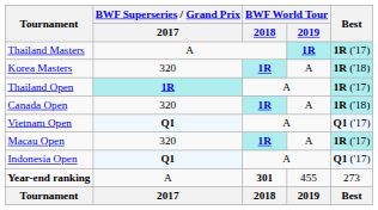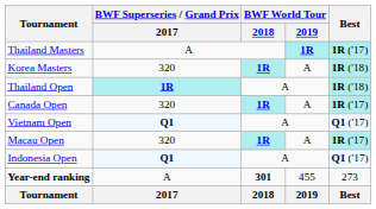 <table style='font-size: 90%; text-align:center;' class='wikitable'>
 <tr>
 <th rowspan="2">Tournament</th>
 <th colspan="1"><strong><a href='#'>BWF Superseries</a> / <a href='#'>Grand Prix</a></strong></th>
 <th colspan="2"><strong><a href='#'>BWF World Tour</a></strong></th>
 <th rowspan="2">Best</th>
 </tr>
 <tr>
 <th>2017</th>
 <th><a href='#'>2018</a></th>
 <th><a href='#'>2019</a></th>
 </tr>
 <tr>
 <td align=left><a href='#'>Thailand Masters</a></td>
 <td colspan="2">A</td>
 <td bgcolor=AFEEEE><a href='#'><strong>1R</strong></a></td>
 <td bgcolor=AFEEEE><strong>1R</strong> ('17)</td>
 </tr>
 <tr>
 <td align=left><a href='#'>Korea Masters</a></td>
 <td>320</td>
 <td bgcolor=AFEEEE><strong><a href='#'>1R</a></strong></td>
 <td>A</td>
 <td bgcolor=AFEEEE><strong>1R</strong> ('18)</td>
 </tr>
 <tr>
 <td align=left><a href='#'>Thailand Open</a></td>
 <td bgcolor=AFEEEE><a href='#'><strong>1R</strong></a></td>
 <td colspan="2">A</td>
-<td bgcolor=AFEEEE><strong>1R</strong> ('17)</td>
+<td bgcolor=AFEEEE><strong>1R</strong> ('18)</td>
 </tr>
 <tr>
 <td align=left><a href='#'>Canada Open</a></td>
 <td>320</td>
 <td bgcolor=AFEEEE><strong><a href='#'>1R</a></strong></td>
 <td>A</td>
-<td bgcolor=AFEEEE><strong>1R</strong> ('18)</td>
+<td bgcolor=AFEEEE><strong>1R</strong> ('17)</td>
 </tr>
 <tr>
 <td align=left><a href='#'>Vietnam Open</a></td>
 <td 2017; bgcolor=F0F8FF><strong>Q1</strong></td>
 <td colspan="2">A</td>
 <td bgcolor=F0F8FF><strong>Q1</strong> ('17)</td>
 </tr>
 <tr>
 <td align=left><a href='#'>Macau Open</a></td>
 <td>320</td>
 <td bgcolor=AFEEEE><strong><a href='#'>1R</a></strong></td>
 <td>A</td>
 <td bgcolor=AFEEEE><strong>1R</strong> ('17)</td>
 </tr>
 <tr>
 <td align=left><a href='#'>Indonesia Open</a></td>
 <td 2017; bgcolor=F0F8FF><strong>Q1</strong></td>
 <td colspan="2">A</td>
 <td bgcolor=F0F8FF><strong>Q1</strong> ('17)</td>
 </tr>
 <tr>
 <td align=left><strong>Year-end ranking</strong></td>
 <td>A</td>
 <td><strong>301</strong></td>
 <td>455</td>
 <td>273</td>
 </tr>
 <tr>
 <th>Tournament</th>
 <th>2017</th>
 <th>2018</th>
 <th>2019</th>
 <th>Best</th>
 </tr>
 </table>
